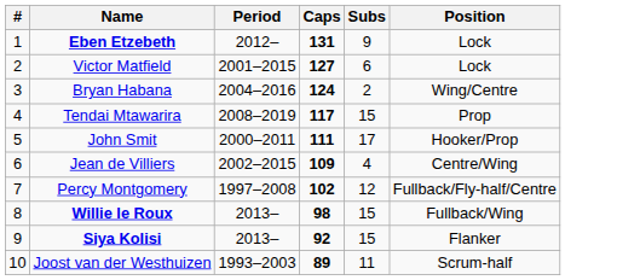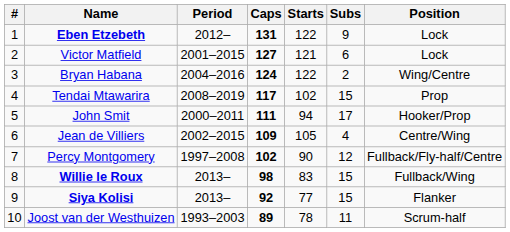 <table class="wikitable sortable" style="text-align:center;">
 <tr>
 <th>#</th>
 <th>Name</th>
 <th>Period</th>
 <th>Caps</th>
+<th>Starts</th>
 <th>Subs</th>
 <th>Position</th>
 </tr>
 <tr>
 <td>1</td>
 <td><strong><a href='#'>Eben Etzebeth</a></strong></td>
 <td>2012–</td>
 <td><strong>131</strong></td>
+<td>122</td>
 <td>9</td>
 <td>Lock</td>
 </tr>
 <tr>
 <td>2</td>
 <td><a href='#'>Victor Matfield</a></td>
 <td>2001–2015</td>
 <td><strong>127</strong></td>
+<td>121</td>
 <td>6</td>
 <td>Lock</td>
 </tr>
 <tr>
 <td>3</td>
 <td><a href='#'>Bryan Habana</a></td>
 <td>2004–2016</td>
 <td><strong>124</strong></td>
+<td>122</td>
 <td>2</td>
 <td>Wing/Centre</td>
 </tr>
 <tr>
 <td>4</td>
 <td><a href='#'>Tendai Mtawarira</a></td>
 <td>2008–2019</td>
 <td><strong>117</strong></td>
+<td>102</td>
 <td>15</td>
 <td>Prop</td>
 </tr>
 <tr>
 <td>5</td>
 <td><a href='#'>John Smit</a></td>
 <td>2000–2011</td>
 <td><strong>111</strong></td>
+<td>94</td>
 <td>17</td>
 <td>Hooker/Prop</td>
 </tr>
 <tr>
 <td>6</td>
 <td><a href='#'>Jean de Villiers</a></td>
 <td>2002–2015</td>
 <td><strong>109</strong></td>
+<td>105</td>
 <td>4</td>
 <td>Centre/Wing</td>
 </tr>
 <tr>
 <td>7</td>
 <td><a href='#'>Percy Montgomery</a></td>
 <td>1997–2008</td>
 <td><strong>102</strong></td>
+<td>90</td>
 <td>12</td>
 <td>Fullback/Fly-half/Centre</td>
 </tr>
 <tr>
 <td>8</td>
 <td><strong><a href='#'>Willie le Roux</a></strong></td>
 <td>2013–</td>
 <td><strong>98</strong></td>
+<td>83</td>
 <td>15</td>
 <td>Fullback/Wing</td>
 </tr>
 <tr>
 <td>9</td>
 <td><strong><a href='#'>Siya Kolisi</a></strong></td>
 <td>2013–</td>
 <td><strong>92</strong></td>
+<td>77</td>
 <td>15</td>
 <td>Flanker</td>
 </tr>
 <tr>
 <td>10</td>
 <td><a href='#'>Joost van der Westhuizen</a></td>
 <td>1993–2003</td>
 <td><strong>89</strong></td>
+<td>78</td>
 <td>11</td>
 <td>Scrum-half</td>
 </tr>
 </table>
